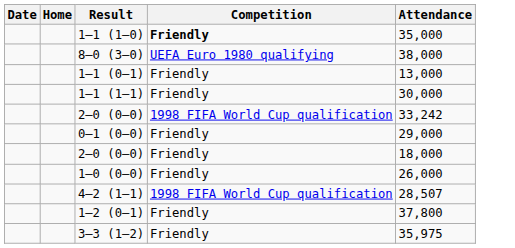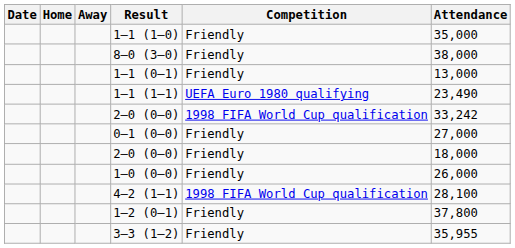 <table class="wikitable">
 <tr>
 <th>Date</th>
 <th>Home</th>
+<th>Away</th>
 <th>Result</th>
 <th>Competition</th>
 <th>Attendance</th>
 </tr>
 <tr>
 <td></td>
 <td></td>
+<td></td>
 <td>1–1 (1–0)</td>
-<td><strong>Friendly</strong></td>
+<td>Friendly</td>
 <td>35,000</td>
 </tr>
 <tr>
 <td></td>
 <td></td>
+<td></td>
 <td>8–0 (3–0)</td>
-<td><a href='#'>UEFA Euro 1980 qualifying</a></td>
+<td>Friendly</td>
 <td>38,000</td>
 </tr>
 <tr>
+<td></td>
 <td></td>
 <td></td>
 <td>1–1 (0–1)</td>
 <td>Friendly</td>
 <td>13,000</td>
 </tr>
 <tr>
 <td></td>
 <td></td>
+<td></td>
 <td>1–1 (1–1)</td>
-<td>Friendly</td>
-<td>30,000</td>
+<td><a href='#'>UEFA Euro 1980 qualifying</a></td>
+<td>23,490</td>
 </tr>
 <tr>
+<td></td>
 <td></td>
 <td></td>
 <td>2–0 (0–0)</td>
 <td><a href='#'>1998 FIFA World Cup qualification</a></td>
 <td>33,242</td>
 </tr>
 <tr>
 <td></td>
 <td></td>
+<td></td>
 <td>0–1 (0–0)</td>
 <td>Friendly</td>
-<td>29,000</td>
+<td>27,000</td>
 </tr>
 <tr>
+<td></td>
 <td></td>
 <td></td>
 <td>2–0 (0–0)</td>
 <td>Friendly</td>
 <td>18,000</td>
 </tr>
 <tr>
 <td></td>
 <td></td>
+<td></td>
 <td>1–0 (0–0)</td>
 <td>Friendly</td>
 <td>26,000</td>
 </tr>
 <tr>
 <td></td>
 <td></td>
+<td></td>
 <td>4–2 (1–1)</td>
 <td><a href='#'>1998 FIFA World Cup qualification</a></td>
-<td>28,507</td>
+<td>28,100</td>
 </tr>
 <tr>
+<td></td>
 <td></td>
 <td></td>
 <td>1–2 (0–1)</td>
 <td>Friendly</td>
 <td>37,800</td>
 </tr>
 <tr>
 <td></td>
 <td></td>
+<td></td>
 <td>3–3 (1–2)</td>
 <td>Friendly</td>
-<td>35,975</td>
+<td>35,955</td>
 </tr>
 </table>
